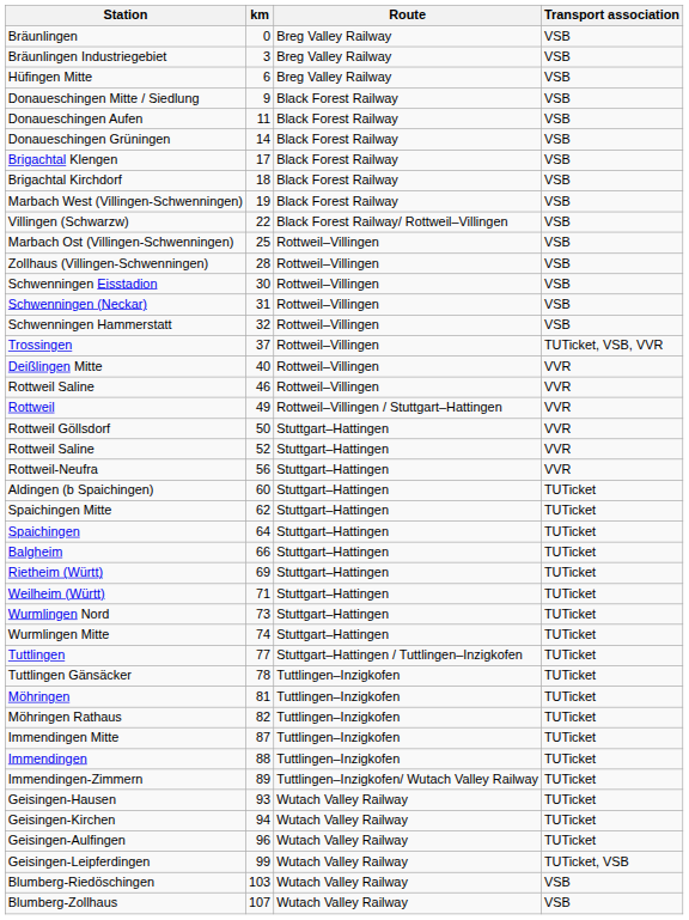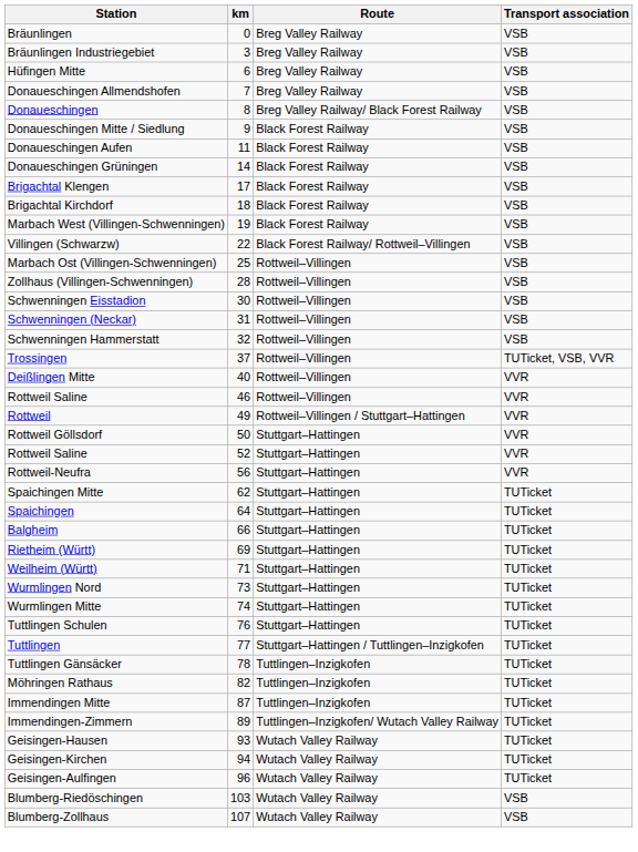 <table class="wikitable">
 <tr>
 <th>Station</th>
 <th>km</th>
 <th>Route</th>
 <th>Transport association</th>
 </tr>
 <tr>
 <td>Bräunlingen</td>
 <td align="right">0</td>
 <td>Breg Valley Railway</td>
 <td>VSB</td>
 </tr>
 <tr>
 <td>Bräunlingen Industriegebiet</td>
 <td align="right">3</td>
 <td>Breg Valley Railway</td>
 <td>VSB</td>
 </tr>
 <tr>
 <td>Hüfingen Mitte</td>
 <td align="right">6</td>
 <td>Breg Valley Railway</td>
+<td>VSB</td>
+</tr>
+<tr>
+<td>Donaueschingen Allmendshofen</td>
+<td align="right">7</td>
+<td>Breg Valley Railway</td>
+<td>VSB</td>
+</tr>
+<tr>
+<td><a href='#'>Donaueschingen</a></td>
+<td align="right">8</td>
+<td>Breg Valley Railway/ Black Forest Railway</td>
 <td>VSB</td>
 </tr>
 <tr>
 <td>Donaueschingen Mitte / Siedlung</td>
 <td align="right">9</td>
 <td>Black Forest Railway</td>
 <td>VSB</td>
 </tr>
 <tr>
 <td>Donaueschingen Aufen</td>
 <td align="right">11</td>
 <td>Black Forest Railway</td>
 <td>VSB</td>
 </tr>
 <tr>
 <td>Donaueschingen Grüningen</td>
 <td align="right">14</td>
 <td>Black Forest Railway</td>
 <td>VSB</td>
 </tr>
 <tr>
 <td><a href='#'>Brigachtal</a> Klengen</td>
 <td align="right">17</td>
 <td>Black Forest Railway</td>
 <td>VSB</td>
 </tr>
 <tr>
 <td>Brigachtal Kirchdorf</td>
 <td align="right">18</td>
 <td>Black Forest Railway</td>
 <td>VSB</td>
 </tr>
 <tr>
 <td>Marbach West (Villingen-Schwenningen)</td>
 <td align="right">19</td>
 <td>Black Forest Railway</td>
 <td>VSB</td>
 </tr>
 <tr>
 <td>Villingen (Schwarzw)</td>
 <td align="right">22</td>
 <td>Black Forest Railway/ Rottweil–Villingen</td>
 <td>VSB</td>
 </tr>
 <tr>
 <td>Marbach Ost (Villingen-Schwenningen)</td>
 <td align="right">25</td>
 <td>Rottweil–Villingen</td>
 <td>VSB</td>
 </tr>
 <tr>
 <td>Zollhaus (Villingen-Schwenningen)</td>
 <td align="right">28</td>
 <td>Rottweil–Villingen</td>
 <td>VSB</td>
 </tr>
 <tr>
 <td>Schwenningen <a href='#'>Eisstadion</a></td>
 <td align="right">30</td>
 <td>Rottweil–Villingen</td>
 <td>VSB</td>
 </tr>
 <tr>
 <td><a href='#'>Schwenningen (Neckar)</a></td>
 <td align="right">31</td>
 <td>Rottweil–Villingen</td>
 <td>VSB</td>
 </tr>
 <tr>
 <td>Schwenningen Hammerstatt</td>
 <td align="right">32</td>
 <td>Rottweil–Villingen</td>
 <td>VSB</td>
 </tr>
 <tr>
 <td><a href='#'>Trossingen</a></td>
 <td align="right">37</td>
 <td>Rottweil–Villingen</td>
 <td>TUTicket, VSB, VVR</td>
 </tr>
 <tr>
 <td><a href='#'>Deißlingen</a> Mitte</td>
 <td align="right">40</td>
 <td>Rottweil–Villingen</td>
 <td>VVR</td>
 </tr>
 <tr>
 <td>Rottweil Saline</td>
 <td align="right">46</td>
 <td>Rottweil–Villingen</td>
 <td>VVR</td>
 </tr>
 <tr>
 <td><a href='#'>Rottweil</a></td>
 <td align="right">49</td>
 <td>Rottweil–Villingen / Stuttgart–Hattingen</td>
 <td>VVR</td>
 </tr>
 <tr>
 <td>Rottweil Göllsdorf</td>
 <td align="right">50</td>
 <td>Stuttgart–Hattingen</td>
 <td>VVR</td>
 </tr>
 <tr>
 <td>Rottweil Saline</td>
 <td align="right">52</td>
 <td>Stuttgart–Hattingen</td>
 <td>VVR</td>
 </tr>
 <tr>
 <td>Rottweil-Neufra</td>
 <td align="right">56</td>
 <td>Stuttgart–Hattingen</td>
 <td>VVR</td>
 </tr>
 <tr>
-<td>Aldingen (b Spaichingen)</td>
-<td align="right">60</td>
-<td>Stuttgart–Hattingen</td>
-<td>TUTicket</td>
-</tr>
-<tr>
 <td>Spaichingen Mitte</td>
 <td align="right">62</td>
 <td>Stuttgart–Hattingen</td>
 <td>TUTicket</td>
 </tr>
 <tr>
 <td><a href='#'>Spaichingen</a></td>
 <td align="right">64</td>
 <td>Stuttgart–Hattingen</td>
 <td>TUTicket</td>
 </tr>
 <tr>
 <td><a href='#'>Balgheim</a></td>
 <td align="right">66</td>
 <td>Stuttgart–Hattingen</td>
 <td>TUTicket</td>
 </tr>
 <tr>
 <td><a href='#'>Rietheim (Württ)</a></td>
 <td align="right">69</td>
 <td>Stuttgart–Hattingen</td>
 <td>TUTicket</td>
 </tr>
 <tr>
 <td><a href='#'>Weilheim (Württ)</a></td>
 <td align="right">71</td>
 <td>Stuttgart–Hattingen</td>
 <td>TUTicket</td>
 </tr>
 <tr>
 <td><a href='#'>Wurmlingen</a> Nord</td>
 <td align="right">73</td>
 <td>Stuttgart–Hattingen</td>
 <td>TUTicket</td>
 </tr>
 <tr>
 <td>Wurmlingen Mitte</td>
 <td align="right">74</td>
 <td>Stuttgart–Hattingen</td>
 <td>TUTicket</td>
 </tr>
 <tr>
+<td>Tuttlingen Schulen</td>
+<td align="right">76</td>
+<td>Stuttgart–Hattingen</td>
+<td>TUTicket</td>
+</tr>
+<tr>
 <td><a href='#'>Tuttlingen</a></td>
 <td align="right">77</td>
 <td>Stuttgart–Hattingen / Tuttlingen–Inzigkofen</td>
 <td>TUTicket</td>
 </tr>
 <tr>
 <td>Tuttlingen Gänsäcker</td>
 <td align="right">78</td>
 <td>Tuttlingen–Inzigkofen</td>
 <td>TUTicket</td>
 </tr>
 <tr>
-<td><a href='#'>Möhringen</a></td>
-<td align="right">81</td>
-<td>Tuttlingen–Inzigkofen</td>
-<td>TUTicket</td>
-</tr>
-<tr>
 <td>Möhringen Rathaus</td>
 <td align="right">82</td>
 <td>Tuttlingen–Inzigkofen</td>
 <td>TUTicket</td>
 </tr>
 <tr>
 <td>Immendingen Mitte</td>
 <td align="right">87</td>
-<td>Tuttlingen–Inzigkofen</td>
-<td>TUTicket</td>
-</tr>
-<tr>
-<td><a href='#'>Immendingen</a></td>
-<td align="right">88</td>
 <td>Tuttlingen–Inzigkofen</td>
 <td>TUTicket</td>
 </tr>
 <tr>
 <td>Immendingen-Zimmern</td>
 <td align="right">89</td>
 <td>Tuttlingen–Inzigkofen/ Wutach Valley Railway</td>
 <td>TUTicket</td>
 </tr>
 <tr>
 <td>Geisingen-Hausen</td>
 <td align="right">93</td>
 <td>Wutach Valley Railway</td>
 <td>TUTicket</td>
 </tr>
 <tr>
 <td>Geisingen-Kirchen</td>
 <td align="right">94</td>
 <td>Wutach Valley Railway</td>
 <td>TUTicket</td>
 </tr>
 <tr>
 <td>Geisingen-Aulfingen</td>
 <td align="right">96</td>
 <td>Wutach Valley Railway</td>
 <td>TUTicket</td>
 </tr>
 <tr>
-<td>Geisingen-Leipferdingen</td>
-<td align="right">99</td>
-<td>Wutach Valley Railway</td>
-<td>TUTicket, VSB</td>
-</tr>
-<tr>
 <td>Blumberg-Riedöschingen</td>
 <td align="right">103</td>
 <td>Wutach Valley Railway</td>
 <td>VSB</td>
 </tr>
 <tr>
 <td>Blumberg-Zollhaus</td>
 <td align="right">107</td>
 <td>Wutach Valley Railway</td>
 <td>VSB</td>
 </tr>
 </table>
